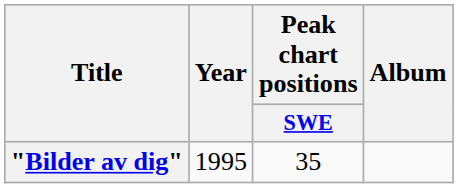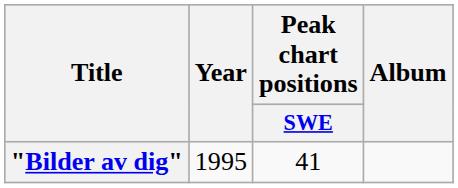 <table class="wikitable plainrowheaders" style="text-align:center;">
 <tr>
 <th scope="col" rowspan="2">Title</th>
 <th scope="col" rowspan="2">Year</th>
 <th scope="col" colspan="1">Peak chart positions</th>
 <th scope="col" rowspan="2">Album</th>
 </tr>
 <tr>
 <th scope="col" style="width:3em;font-size:85%;"><a href='#'>SWE</a><br></th>
 </tr>
 <tr>
 <th scope="row">"<a href='#'>Bilder av dig</a>"</th>
 <td>1995</td>
-<td>35</td>
+<td>41</td>
 <td></td>
 </tr>
 </table>
